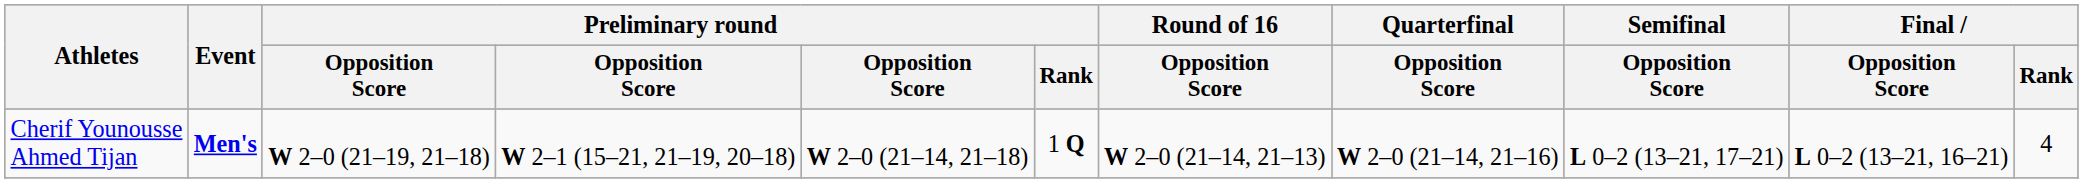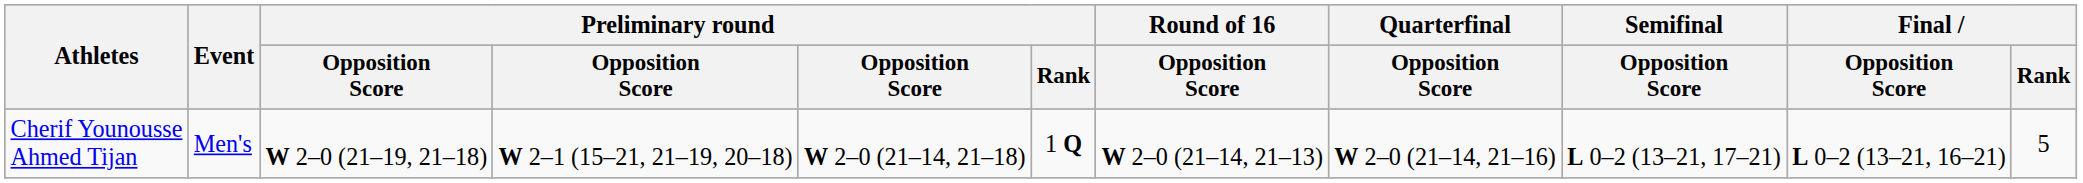 <table class=wikitable style=font-size:90%;text-align:center>
 <tr>
 <th rowspan=2>Athletes</th>
 <th rowspan=2>Event</th>
 <th colspan=4>Preliminary round</th>
 <th>Round of 16</th>
 <th>Quarterfinal</th>
 <th>Semifinal</th>
 <th colspan=2>Final / </th>
 </tr>
 <tr style=font-size:95%>
 <th>Opposition<br>Score</th>
 <th>Opposition<br>Score</th>
 <th>Opposition<br>Score</th>
 <th>Rank</th>
 <th>Opposition<br>Score</th>
 <th>Opposition<br>Score</th>
 <th>Opposition<br>Score</th>
 <th>Opposition<br>Score</th>
 <th>Rank</th>
 </tr>
 <tr>
 <td align=left><a href='#'>Cherif Younousse</a><br><a href='#'>Ahmed Tijan</a></td>
-<td align=left><strong><a href='#'>Men's</a></strong></td>
+<td align=left><a href='#'>Men's</a></td>
 <td><br><strong>W</strong> 2–0 (21–19, 21–18)</td>
 <td><br><strong>W</strong> 2–1 (15–21, 21–19, 20–18)</td>
 <td><br><strong>W</strong> 2–0 (21–14, 21–18)</td>
 <td>1 <strong>Q</strong></td>
 <td><br><strong>W</strong> 2–0 (21–14, 21–13)</td>
 <td><br><strong>W</strong> 2–0 (21–14, 21–16)</td>
 <td><br><strong>L</strong> 0–2 (13–21, 17–21)</td>
 <td><br><strong>L</strong> 0–2 (13–21, 16–21)</td>
-<td>4</td>
+<td>5</td>
 </tr>
 </table>
